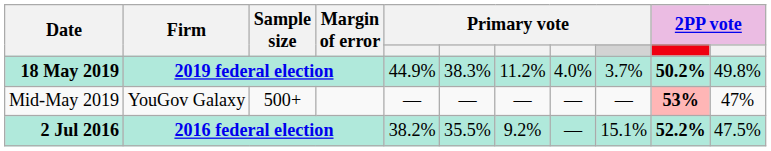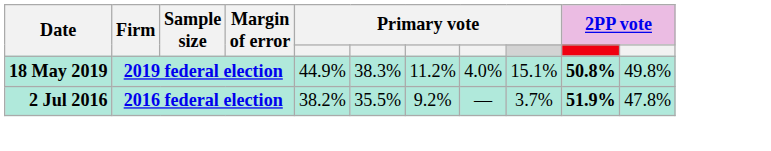 <table class="nowrap wikitable tpl-blanktable" style=text-align:center;font-size:90%>
 <tr>
 <th rowspan=2>Date</th>
 <th rowspan=2>Firm</th>
 <th rowspan=2>Sample<br>size</th>
 <th rowspan=2>Margin<br>of error</th>
 <th colspan=5>Primary vote</th>
 <th colspan=2 class=unsortable style=background:#ebbce3><a href='#'>2PP vote</a></th>
 </tr>
 <tr>
 <th style=background:></th>
 <th style=background:></th>
 <th style=background:></th>
 <th style=background:></th>
 <th style=background:lightgray></th>
 <th style="background:#F00011"></th>
 <th style=background:></th>
 </tr>
 <tr style="background:#b0e9db">
 <td style="text-align:right"><strong>18 May 2019</strong></td>
 <td colspan="3" style="text-align:center"><strong><a href='#'>2019 federal election</a></strong></td>
 <td>44.9%</td>
 <td>38.3%</td>
 <td>11.2%</td>
 <td>4.0%</td>
-<td>3.7%</td>
-<td><strong>50.2%</strong></td>
+<td>15.1%</td>
+<td><strong>50.8%</strong></td>
 <td>49.8%</td>
-</tr>
-<tr>
-<td style="text-align:right">Mid-May 2019</td>
-<td style="text-align:left">YouGov Galaxy</td>
-<td>500+</td>
-<td></td>
-<td>—</td>
-<td>—</td>
-<td>—</td>
-<td>—</td>
-<td>—</td>
-<th style=background:#FFB6B6>53%</th>
-<td>47%</td>
 </tr>
 <tr style="background:#b0e9db">
 <td style="text-align:right"><strong>2 Jul 2016</strong></td>
 <td colspan="3" style="text-align:center"><strong><a href='#'>2016 federal election</a></strong></td>
 <td>38.2%</td>
 <td>35.5%</td>
 <td>9.2%</td>
 <td>—</td>
-<td>15.1%</td>
-<td><strong>52.2%</strong></td>
-<td>47.5%</td>
+<td>3.7%</td>
+<td><strong>51.9%</strong></td>
+<td>47.8%</td>
 </tr>
 </table>
